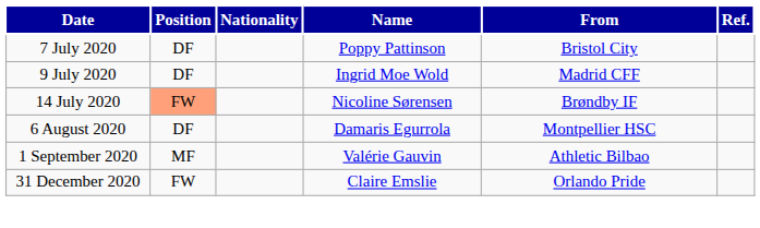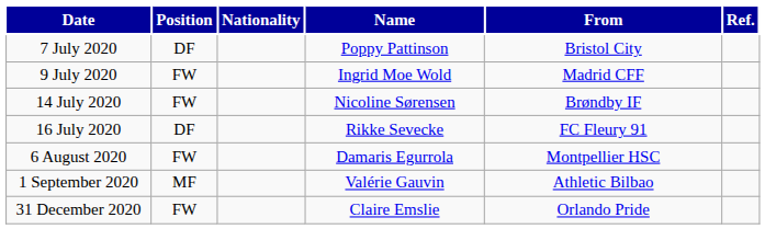 <table class="wikitable" style="text-align:center; font-size:90%; ">
 <tr>
 <th style="background:#000099;color:white;border:2px solid #ffffff; width:120px;">Date</th>
 <th style="background:#000099;color:white;border:2px solid #ffffff; width:50px;">Position</th>
 <th style="background:#000099;color:white;border:2px solid #ffffff; width:50px;">Nationality</th>
 <th style="background:#000099;color:white;border:2px solid #ffffff; width:150px;">Name</th>
 <th style="background:#000099;color:white;border:2px solid #ffffff; width:200px;">From</th>
 <th style="background:#000099;color:white;border:2px solid #ffffff; width:25px;">Ref.</th>
 </tr>
 <tr>
 <td>7 July 2020</td>
 <td>DF</td>
 <td></td>
 <td><a href='#'>Poppy Pattinson</a></td>
 <td> <a href='#'>Bristol City</a></td>
 <td></td>
 </tr>
 <tr>
 <td>9 July 2020</td>
-<td>DF</td>
+<td>FW</td>
 <td></td>
 <td><a href='#'>Ingrid Moe Wold</a></td>
 <td> <a href='#'>Madrid CFF</a></td>
 <td></td>
 </tr>
 <tr>
 <td>14 July 2020</td>
-<td style="background: lightsalmon;">FW</td>
+<td>FW</td>
 <td></td>
 <td><a href='#'>Nicoline Sørensen</a></td>
 <td> <a href='#'>Brøndby IF</a></td>
 <td></td>
 </tr>
 <tr>
+<td>16 July 2020</td>
+<td>DF</td>
+<td></td>
+<td><a href='#'>Rikke Sevecke</a></td>
+<td> <a href='#'>FC Fleury 91</a></td>
+<td></td>
+</tr>
+<tr>
 <td>6 August 2020</td>
-<td>DF</td>
+<td>FW</td>
 <td></td>
 <td><a href='#'>Damaris Egurrola</a></td>
 <td> <a href='#'>Montpellier HSC</a></td>
 <td></td>
 </tr>
 <tr>
 <td>1 September 2020</td>
 <td>MF</td>
 <td></td>
 <td><a href='#'>Valérie Gauvin</a></td>
 <td> <a href='#'>Athletic Bilbao</a></td>
 <td></td>
 </tr>
 <tr>
 <td>31 December 2020</td>
 <td>FW</td>
 <td></td>
 <td><a href='#'>Claire Emslie</a></td>
 <td> <a href='#'>Orlando Pride</a></td>
 <td></td>
 </tr>
 </table>
